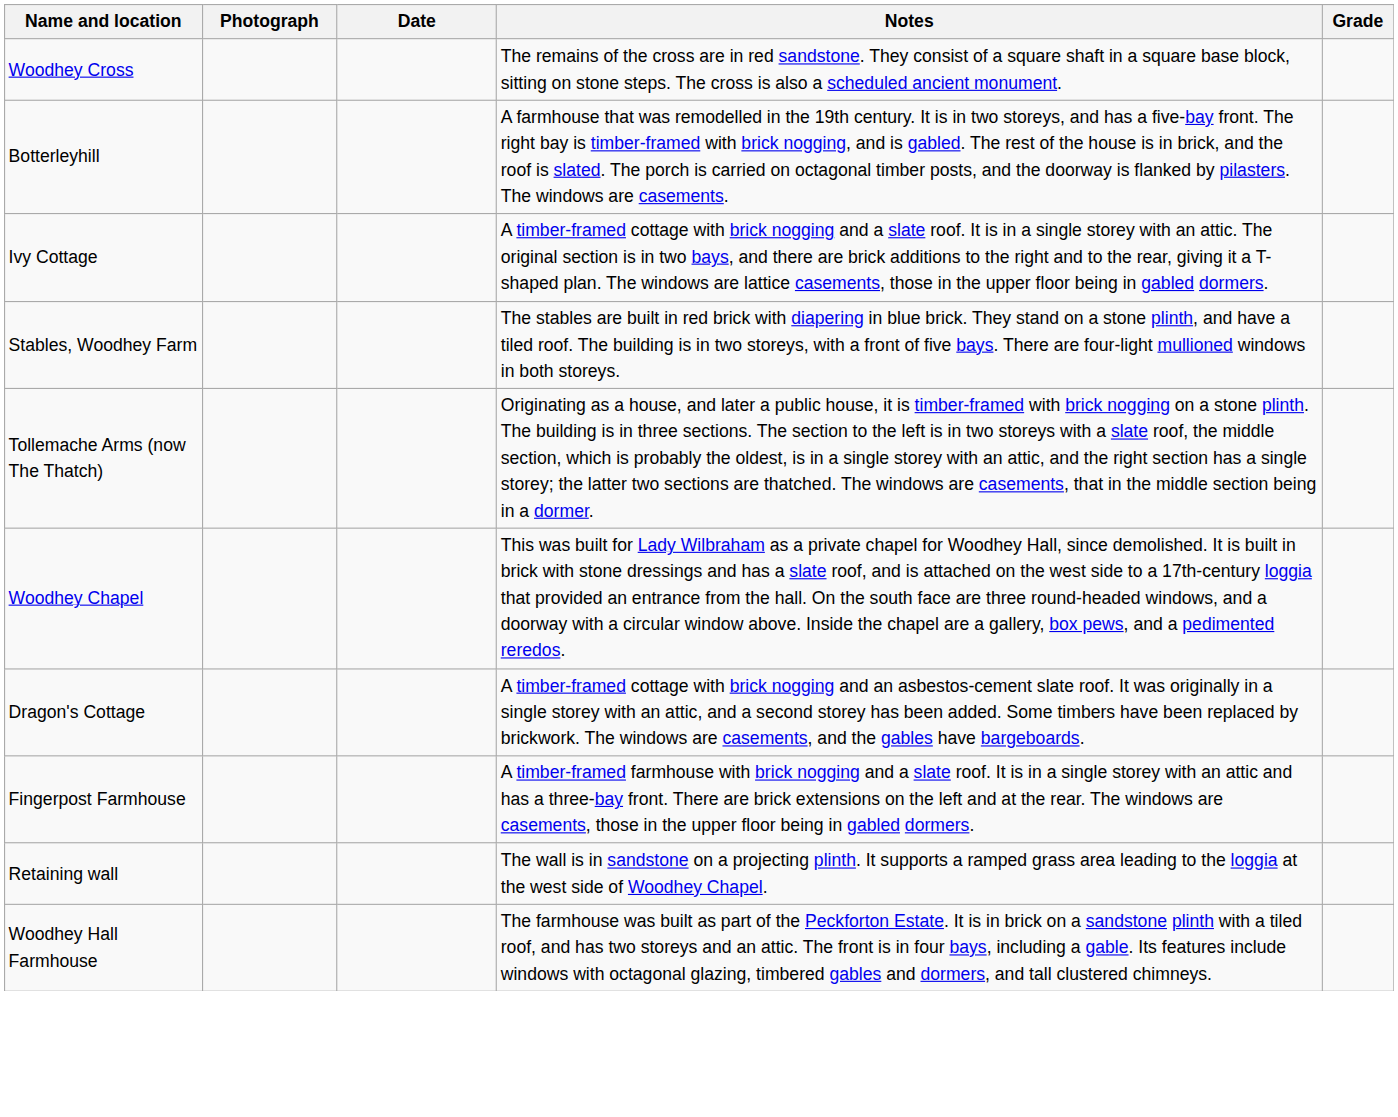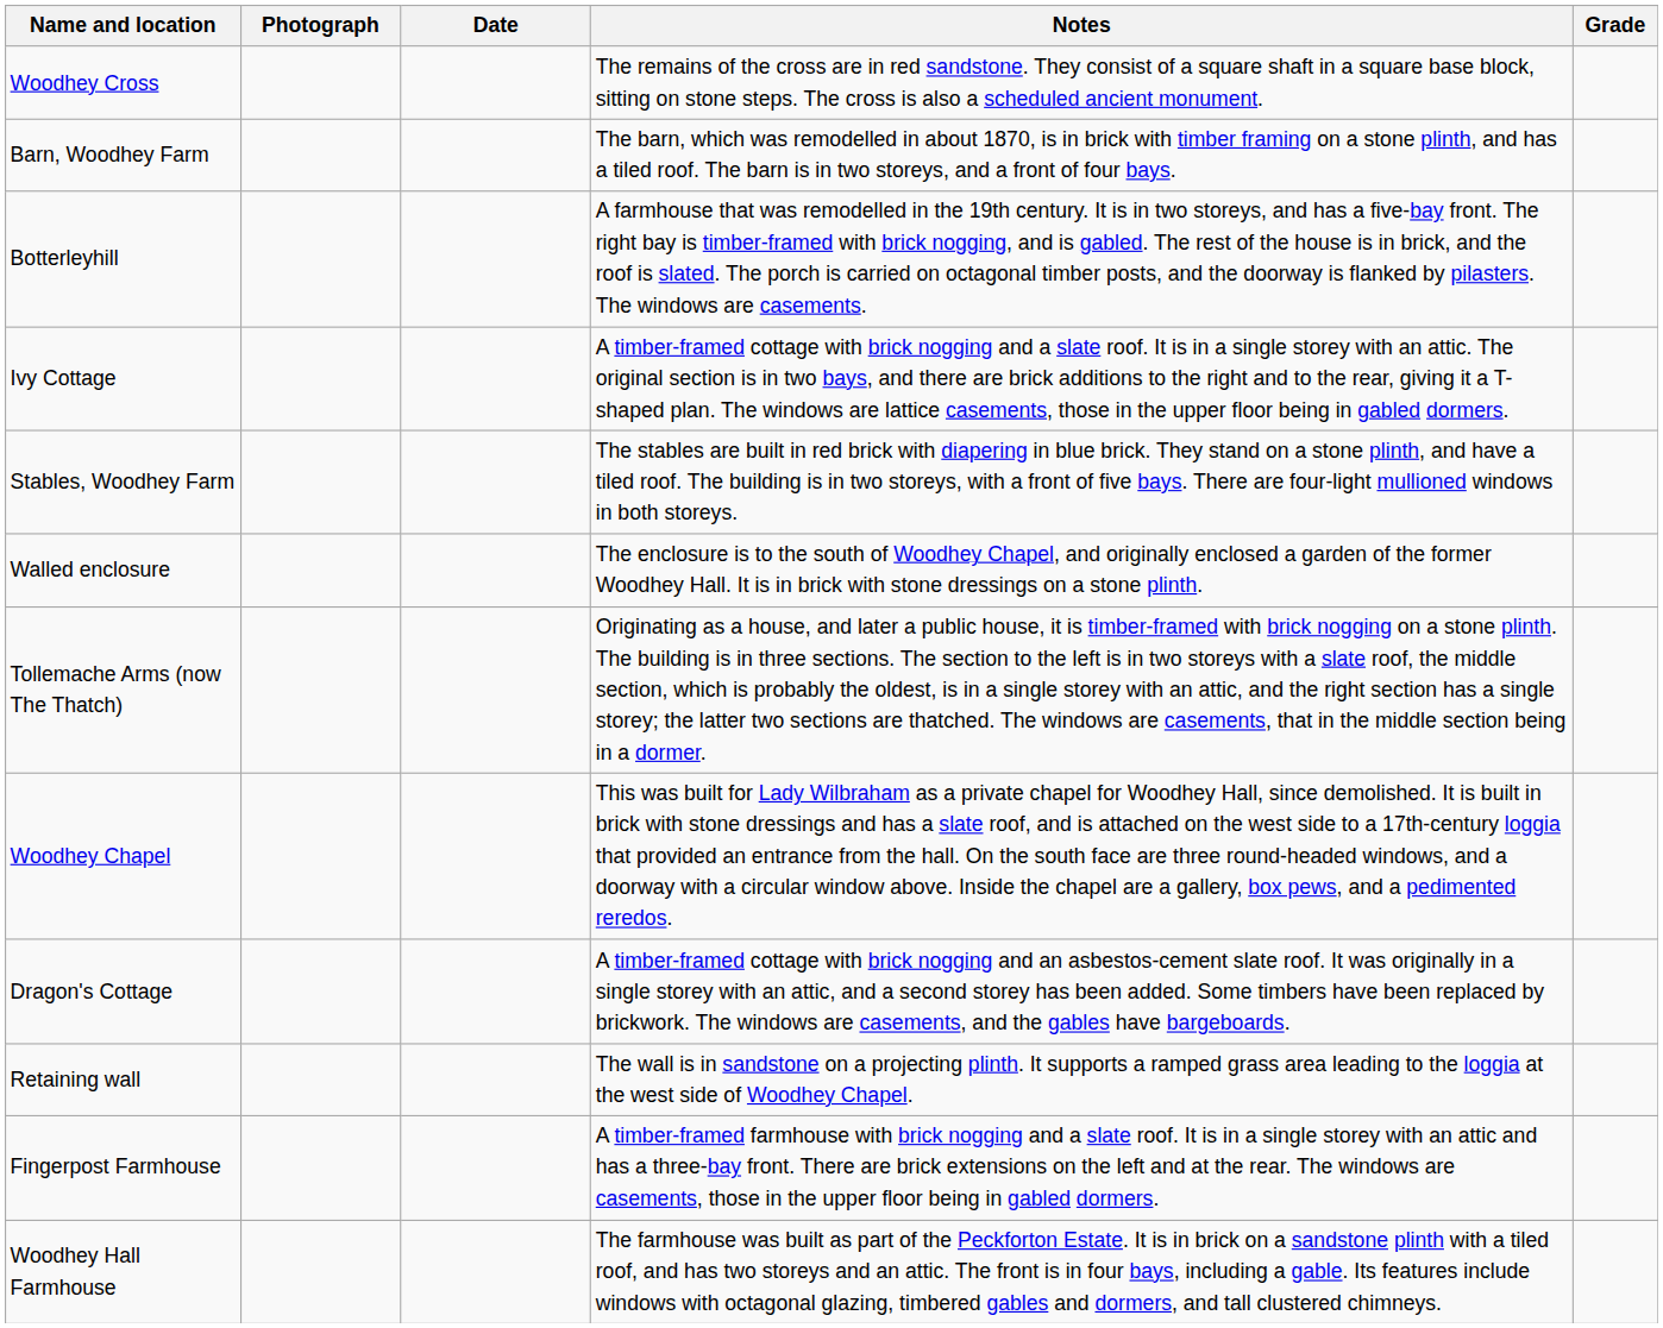 <table class="wikitable sortable plainrowheaders" style="width:100%;border:0px;text-align:left;line-height:150%;">
 <tr>
 <th scope="col"  style="width:150px">Name and location</th>
 <th scope="col"  style="width:100px" class="unsortable">Photograph</th>
 <th scope="col"  style="width:120px">Date</th>
 <th scope="col"  style="width:650px" class="unsortable">Notes</th>
 <th scope="col"  style="width:50px">Grade</th>
 </tr>
 <tr>
 <td><a href='#'>Woodhey Cross</a><br><small></small></td>
 <td></td>
 <td align="center"></td>
 <td>The remains of the cross are in red <a href='#'>sandstone</a>.  They consist of a square shaft in a square base block, sitting on stone steps.  The cross is also a <a href='#'>scheduled ancient monument</a>.</td>
+<td align="center" ></td>
+</tr>
+<tr>
+<td>Barn, Woodhey Farm<br><small></small></td>
+<td></td>
+<td align="center"></td>
+<td>The barn, which was remodelled in about 1870, is in brick with <a href='#'>timber framing</a> on a stone <a href='#'>plinth</a>, and has a tiled roof.  The barn is in two storeys, and a front of four <a href='#'>bays</a>.</td>
 <td align="center" ></td>
 </tr>
 <tr>
 <td>Botterleyhill<br><small></small></td>
 <td></td>
 <td align="center"></td>
 <td>A farmhouse that was remodelled in the 19th century.  It is in two storeys, and has a five-<a href='#'>bay</a> front.  The right bay is <a href='#'>timber-framed</a> with <a href='#'>brick nogging</a>, and is <a href='#'>gabled</a>.  The rest of the house is in brick, and the roof is <a href='#'>slated</a>.  The porch is carried on octagonal timber posts, and the doorway is flanked by <a href='#'>pilasters</a>.  The windows are <a href='#'>casements</a>.</td>
 <td align="center" ></td>
 </tr>
 <tr>
 <td>Ivy Cottage<br><small></small></td>
 <td></td>
 <td align="center"></td>
 <td>A <a href='#'>timber-framed</a> cottage with <a href='#'>brick nogging</a> and a <a href='#'>slate</a> roof. It is in a single storey with an attic.  The original section is in two <a href='#'>bays</a>, and there are brick additions to the right and to the rear, giving it a T-shaped plan.  The windows are lattice <a href='#'>casements</a>, those in the upper floor being in <a href='#'>gabled</a> <a href='#'>dormers</a>.</td>
 <td align="center" ></td>
 </tr>
 <tr>
 <td>Stables, Woodhey Farm<br><small></small></td>
 <td></td>
 <td align="center"></td>
 <td>The stables are built in red brick with <a href='#'>diapering</a> in blue brick.  They stand on a stone <a href='#'>plinth</a>, and have a tiled roof.  The building is in two storeys, with a front of five <a href='#'>bays</a>.  There are four-light <a href='#'>mullioned</a> windows in both storeys.</td>
 <td align="center" ></td>
 </tr>
 <tr>
+<td>Walled enclosure<br><small></small></td>
+<td></td>
+<td align="center"></td>
+<td>The enclosure is to the south of <a href='#'>Woodhey Chapel</a>, and originally enclosed a garden of the former Woodhey Hall.  It is in brick with stone dressings on a stone <a href='#'>plinth</a>.</td>
+<td align="center" ></td>
+</tr>
+<tr>
 <td>Tollemache Arms (now The Thatch)<br><small></small></td>
 <td></td>
 <td align="center"></td>
 <td>Originating as a house, and later a public house, it is <a href='#'>timber-framed</a> with <a href='#'>brick nogging</a> on a stone <a href='#'>plinth</a>.  The building is in three sections.  The section to the left is in two storeys with a <a href='#'>slate</a> roof, the middle section, which is probably the oldest, is in a single storey with an attic, and the right section has a single storey; the latter two sections are thatched.  The windows are <a href='#'>casements</a>, that in the middle section being in a <a href='#'>dormer</a>.</td>
 <td align="center" ></td>
 </tr>
 <tr>
 <td><a href='#'>Woodhey Chapel</a><br><small></small></td>
 <td></td>
 <td align="center"></td>
 <td>This was built for <a href='#'>Lady Wilbraham</a> as a private chapel for Woodhey Hall, since demolished.  It is built in brick with stone dressings and has a <a href='#'>slate</a> roof, and is attached on the west side to a 17th-century <a href='#'>loggia</a> that provided an entrance from the hall.  On the south face are three round-headed windows, and a doorway with a circular window above.  Inside the chapel are a gallery, <a href='#'>box pews</a>, and a <a href='#'>pedimented</a> <a href='#'>reredos</a>.</td>
 <td align="center" ></td>
 </tr>
 <tr>
 <td>Dragon's Cottage<br><small></small></td>
 <td></td>
 <td align="center"></td>
 <td>A <a href='#'>timber-framed</a> cottage with <a href='#'>brick nogging</a> and an asbestos-cement slate roof.  It was originally in a single storey with an attic, and a second storey has been added. Some timbers have been replaced by brickwork.  The windows are <a href='#'>casements</a>, and the <a href='#'>gables</a> have <a href='#'>bargeboards</a>.</td>
 <td align="center" ></td>
 </tr>
 <tr>
+<td>Retaining wall<br><small></small></td>
+<td></td>
+<td align="center"></td>
+<td>The wall is in <a href='#'>sandstone</a> on a projecting <a href='#'>plinth</a>.  It supports a ramped grass area leading to the <a href='#'>loggia</a> at the west side of <a href='#'>Woodhey Chapel</a>.</td>
+<td align="center" ></td>
+</tr>
+<tr>
 <td>Fingerpost Farmhouse<br><small></small></td>
 <td></td>
 <td align="center"></td>
 <td>A <a href='#'>timber-framed</a> farmhouse with <a href='#'>brick nogging</a> and a <a href='#'>slate</a> roof.  It is in a single storey with an attic and has a three-<a href='#'>bay</a> front.  There are brick extensions on the left and at the rear.  The windows are <a href='#'>casements</a>, those in the upper floor being in <a href='#'>gabled</a> <a href='#'>dormers</a>.</td>
-<td align="center" ></td>
-</tr>
-<tr>
-<td>Retaining wall<br><small></small></td>
-<td></td>
-<td align="center"></td>
-<td>The wall is in <a href='#'>sandstone</a> on a projecting <a href='#'>plinth</a>.  It supports a ramped grass area leading to the <a href='#'>loggia</a> at the west side of <a href='#'>Woodhey Chapel</a>.</td>
 <td align="center" ></td>
 </tr>
 <tr>
 <td>Woodhey Hall Farmhouse<br><small></small></td>
 <td></td>
 <td align="center"></td>
 <td>The farmhouse was built as part of the <a href='#'>Peckforton Estate</a>.  It is in brick on a <a href='#'>sandstone</a> <a href='#'>plinth</a> with a tiled roof, and has two storeys and an attic.  The front is in four <a href='#'>bays</a>, including a <a href='#'>gable</a>.  Its features include windows with octagonal glazing, timbered <a href='#'>gables</a> and <a href='#'>dormers</a>, and tall clustered chimneys.</td>
 <td align="center" ></td>
 </tr>
 <tr>
 </tr>
 </table>
